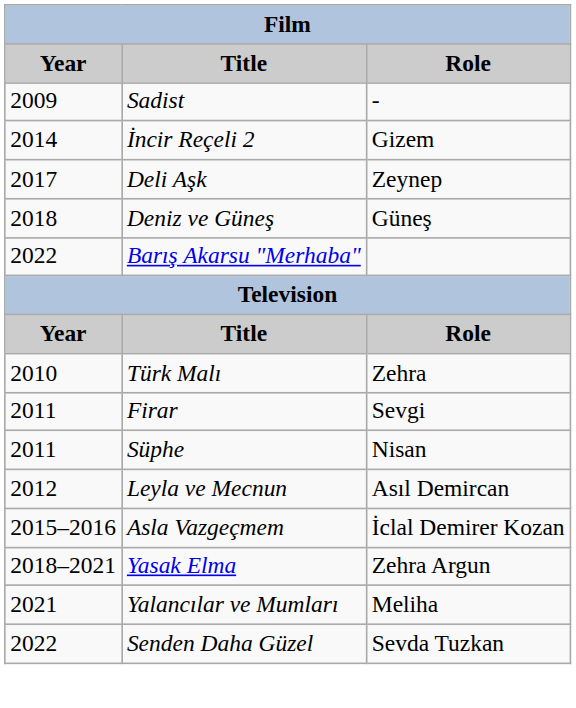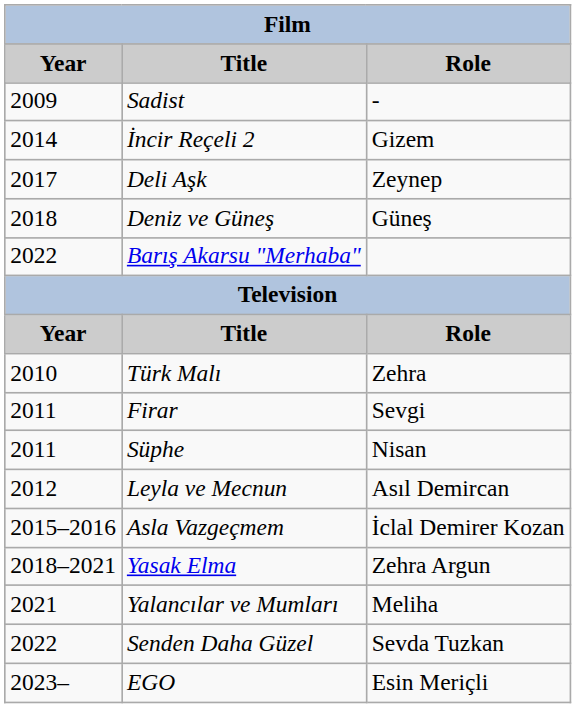 <table class="wikitable" style="font-size:90%">
 <tr>
 <th colspan="3" style="background:LightSteelBlue">Film</th>
 </tr>
 <tr>
 <th style="background:#CCCCCC">Year</th>
 <th style="background:#CCCCCC">Title</th>
 <th style="background:#CCCCCC">Role</th>
 </tr>
 <tr>
 <td>2009</td>
 <td><em>Sadist</em></td>
 <td>-</td>
 </tr>
 <tr>
 <td>2014</td>
 <td><em>İncir Reçeli 2</em></td>
 <td>Gizem</td>
 </tr>
 <tr>
 <td>2017</td>
 <td><em>Deli Aşk</em></td>
 <td>Zeynep</td>
 </tr>
 <tr>
 <td>2018</td>
 <td><em>Deniz ve Güneş</em></td>
 <td>Güneş</td>
 </tr>
 <tr>
 <td>2022</td>
 <td><em><a href='#'>Barış Akarsu "Merhaba"</a></em></td>
 <td></td>
 </tr>
 <tr>
 <th colspan="3" style="background:LightSteelBlue">Television</th>
 </tr>
 <tr>
 <th style="background:#CCCCCC">Year</th>
 <th style="background:#CCCCCC">Title</th>
 <th style="background:#CCCCCC">Role</th>
 </tr>
 <tr>
 <td>2010</td>
 <td><em>Türk Malı</em></td>
 <td>Zehra</td>
 </tr>
 <tr>
 <td>2011</td>
 <td><em>Firar</em></td>
 <td>Sevgi</td>
 </tr>
 <tr>
 <td>2011</td>
 <td><em>Süphe</em></td>
 <td>Nisan</td>
 </tr>
 <tr>
 <td>2012</td>
 <td><em>Leyla ve Mecnun</em></td>
 <td>Asıl Demircan</td>
 </tr>
 <tr>
 <td>2015–2016</td>
 <td><em>Asla Vazgeçmem</em></td>
 <td>İclal Demirer Kozan</td>
 </tr>
 <tr>
 <td>2018–2021</td>
 <td><em><a href='#'>Yasak Elma</a></em></td>
 <td>Zehra Argun</td>
 </tr>
 <tr>
 <td>2021</td>
 <td><em>Yalancılar ve Mumları</em></td>
 <td>Meliha</td>
 </tr>
 <tr>
 <td>2022</td>
 <td><em>Senden Daha Güzel</em></td>
 <td>Sevda Tuzkan</td>
 </tr>
+<tr>
+<td>2023–</td>
+<td><em>EGO</em></td>
+<td>Esin Meriçli</td>
+</tr>
 </table>
